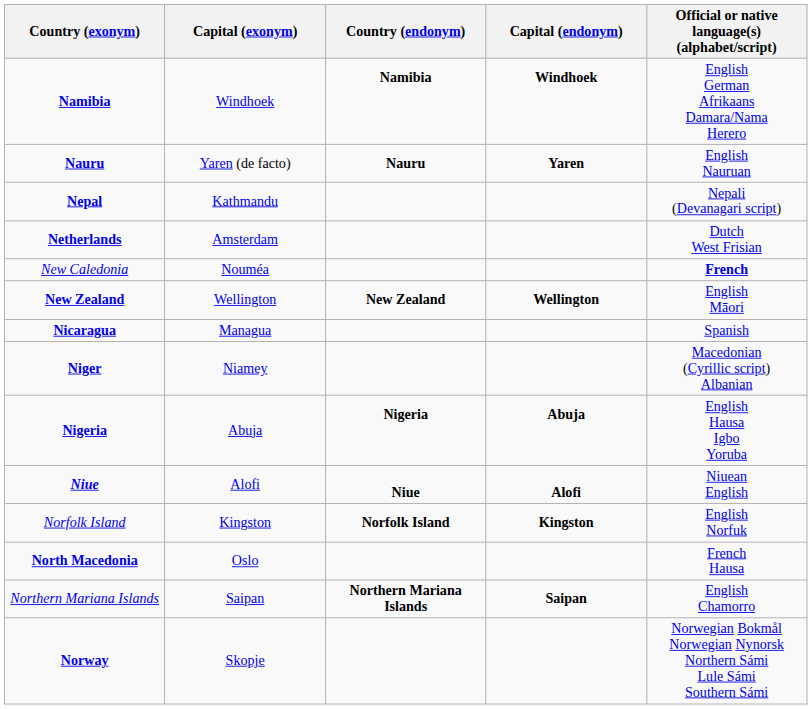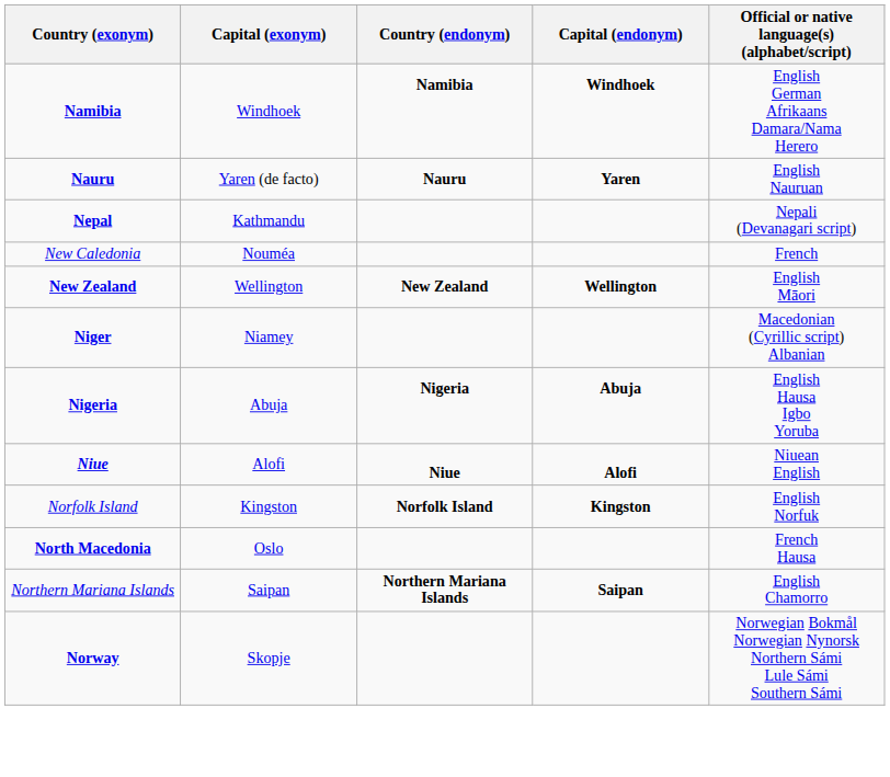 <table style="text-align:center;" class="wikitable">
 <tr style="background:#ccc;">
 <th style="width:175px;">Country (<a href='#'>exonym</a>)</th>
 <th style="width:175px;">Capital (<a href='#'>exonym</a>)</th>
 <th style="width:175px;">Country (<a href='#'>endonym</a>)</th>
 <th style="width:175px;">Capital (<a href='#'>endonym</a>)</th>
 <th style="width:175px;">Official or native language(s) (alphabet/script)</th>
 </tr>
 <tr>
 <td> <strong><a href='#'>Namibia</a></strong></td>
 <td><a href='#'>Windhoek</a></td>
 <td><strong>Namibia<br><br><br><br></strong></td>
 <td><strong>Windhoek</strong><br><strong></strong><br><strong></strong><br><strong></strong><br><strong></strong></td>
 <td><a href='#'>English</a><br><a href='#'>German</a><br><a href='#'>Afrikaans</a><br><a href='#'>Damara/Nama</a><br><a href='#'>Herero</a></td>
 </tr>
 <tr>
 <td> <strong><a href='#'>Nauru</a></strong></td>
 <td><a href='#'>Yaren</a> (de facto)</td>
 <td><strong>Nauru</strong><br><strong></strong></td>
 <td><strong>Yaren</strong><br><strong></strong></td>
 <td><a href='#'>English</a><br><a href='#'>Nauruan</a></td>
 </tr>
 <tr>
 <td> <strong><a href='#'>Nepal</a></strong></td>
 <td><a href='#'>Kathmandu</a></td>
 <td><strong></strong><br></td>
 <td><strong></strong><br></td>
 <td><a href='#'>Nepali</a><br>(<a href='#'>Devanagari script</a>)</td>
 </tr>
 <tr>
-<td> <strong><a href='#'>Netherlands</a></strong></td>
-<td><a href='#'>Amsterdam</a></td>
-<td><strong></strong><br><strong></strong></td>
-<td><strong></strong><br><strong></strong></td>
-<td><a href='#'>Dutch</a><br><a href='#'>West Frisian</a></td>
-</tr>
-<tr>
 <td> <em><a href='#'>New Caledonia</a></em></td>
 <td><a href='#'>Nouméa</a></td>
 <td><strong></strong></td>
 <td><strong></strong></td>
-<td><strong><a href='#'>French</a></strong></td>
+<td><a href='#'>French</a></td>
 </tr>
 <tr>
 <td> <strong><a href='#'>New Zealand</a></strong></td>
 <td><a href='#'>Wellington</a></td>
 <td><strong>New Zealand</strong><br><strong></strong></td>
 <td><strong>Wellington</strong><br><strong></strong></td>
 <td><a href='#'>English</a><br><a href='#'>Māori</a></td>
-</tr>
-<tr>
-<td> <strong><a href='#'>Nicaragua</a></strong></td>
-<td><a href='#'>Managua</a></td>
-<td><strong></strong></td>
-<td><strong></strong></td>
-<td><a href='#'>Spanish</a></td>
 </tr>
 <tr>
 <td> <strong><a href='#'>Niger</a></strong></td>
 <td><a href='#'>Niamey</a></td>
 <td><strong></strong><br><strong></strong></td>
 <td><strong></strong><br><strong></strong></td>
 <td><a href='#'>Macedonian</a><br>(<a href='#'>Cyrillic script</a>)<br><a href='#'>Albanian</a></td>
 </tr>
 <tr>
 <td> <strong><a href='#'>Nigeria</a></strong></td>
 <td><a href='#'>Abuja</a></td>
 <td><strong>Nigeria<br><br><br></strong></td>
 <td><strong>Abuja<br><br><br></strong></td>
 <td><a href='#'>English</a><br><a href='#'>Hausa</a><br><a href='#'>Igbo</a><br><a href='#'>Yoruba</a></td>
 </tr>
 <tr>
 <td> <strong><em><a href='#'>Niue</a></em></strong></td>
 <td><a href='#'>Alofi</a></td>
 <td><strong></strong><br><strong>Niue</strong></td>
 <td><strong></strong><br><strong>Alofi</strong></td>
 <td><a href='#'>Niuean</a><br><a href='#'>English</a></td>
 </tr>
 <tr>
 <td> <em><a href='#'>Norfolk Island</a></em></td>
 <td><a href='#'>Kingston</a></td>
 <td><strong>Norfolk Island<br></strong></td>
 <td><strong>Kingston<br></strong></td>
 <td><a href='#'>English</a><br><a href='#'>Norfuk</a></td>
 </tr>
 <tr>
 <td> <strong><a href='#'>North Macedonia</a></strong></td>
 <td><a href='#'>Oslo</a></td>
 <td><strong><br><br></strong></td>
 <td><strong><br><br></strong></td>
 <td><a href='#'>French</a><br><a href='#'>Hausa</a></td>
 </tr>
 <tr>
 <td> <em><a href='#'>Northern Mariana Islands</a></em></td>
 <td><a href='#'>Saipan</a></td>
 <td><strong>Northern Mariana Islands<br></strong></td>
 <td><strong>Saipan<br></strong></td>
 <td><a href='#'>English</a><br><a href='#'>Chamorro</a></td>
 </tr>
 <tr>
 <td> <strong><a href='#'>Norway</a></strong></td>
 <td><a href='#'>Skopje</a></td>
 <td><strong></strong><br><strong></strong><br><strong></strong><br><strong></strong><br><strong></strong></td>
 <td><strong></strong><br><strong></strong><br><strong></strong><br><strong></strong><br><strong></strong></td>
 <td><a href='#'>Norwegian</a> <a href='#'>Bokmål</a><br><a href='#'>Norwegian</a> <a href='#'>Nynorsk</a><br><a href='#'>Northern Sámi</a><br><a href='#'>Lule Sámi</a><br><a href='#'>Southern Sámi</a></td>
 </tr>
 </table>
